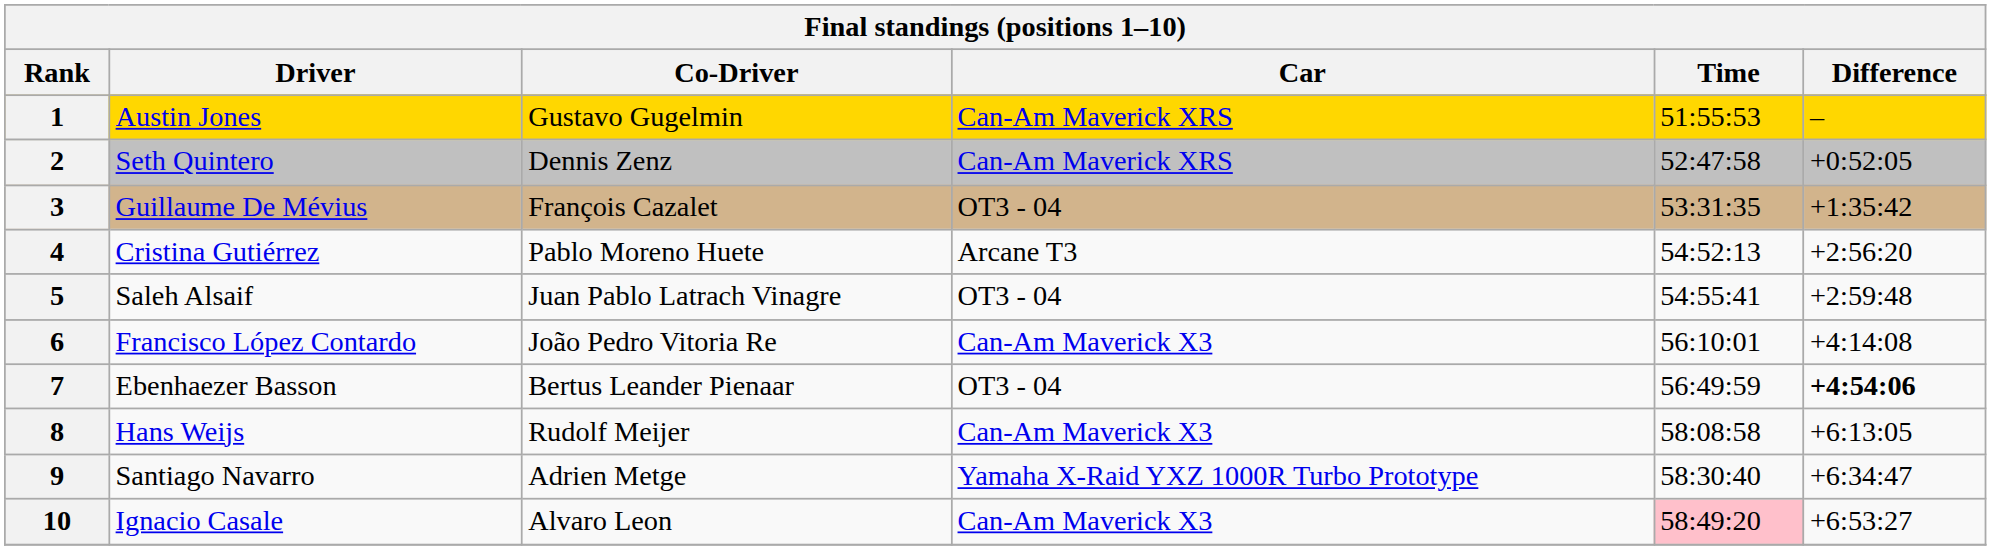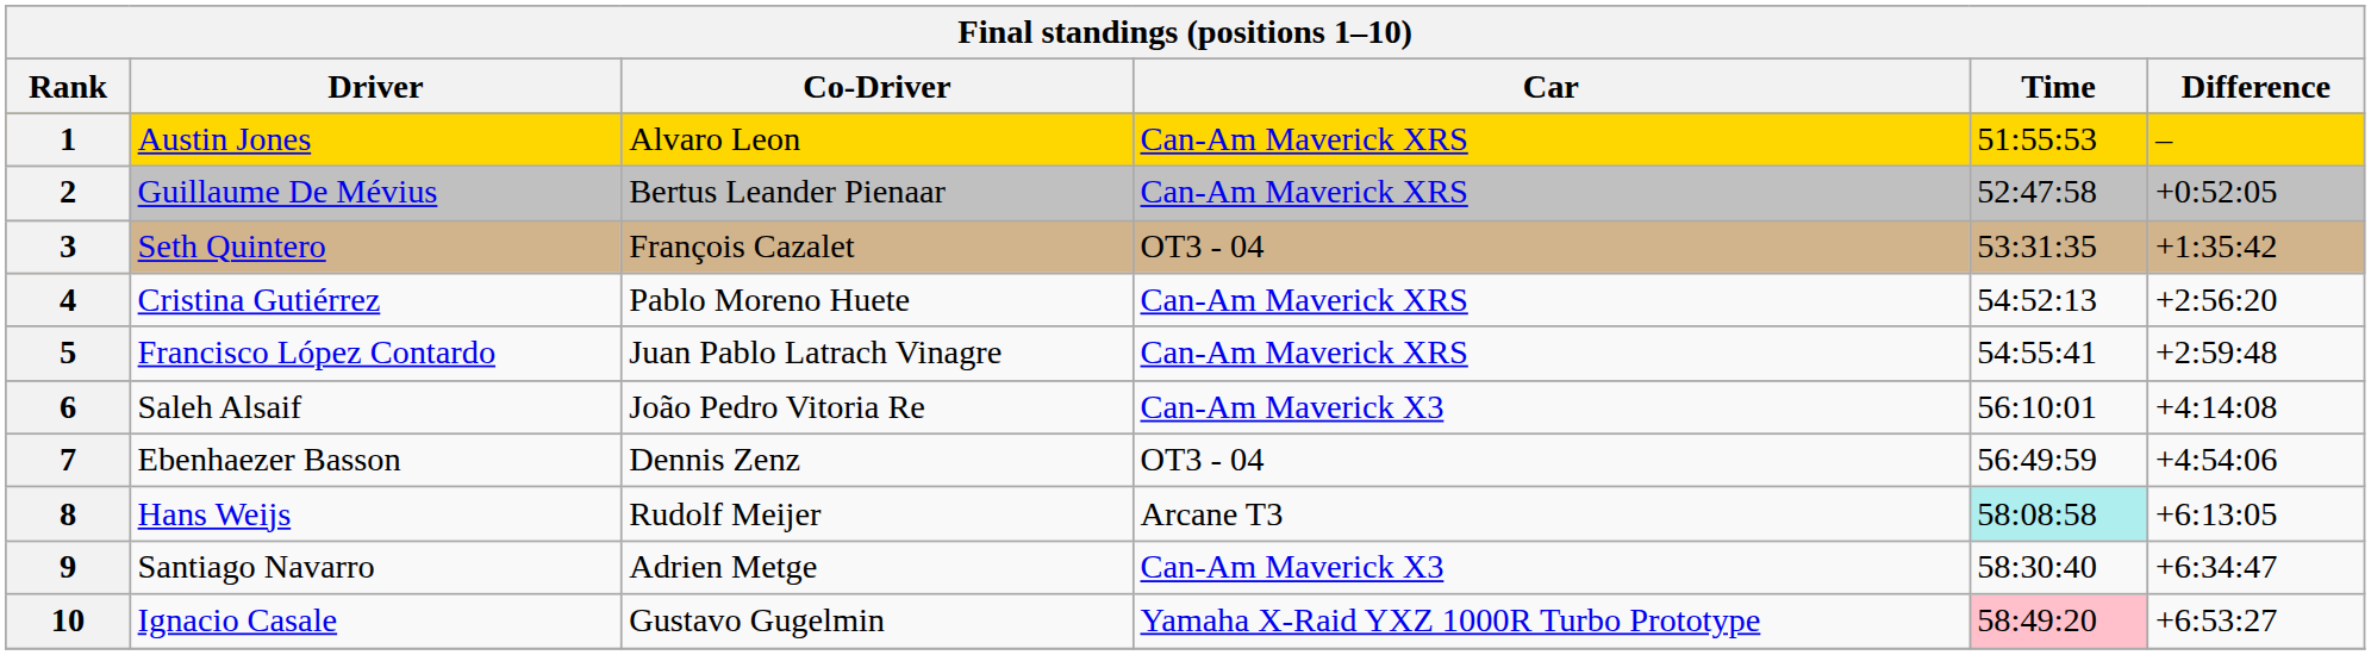 <table class="wikitable" style="width:70em;margin-bottom:0;">
 <tr>
 <th colspan=6>Final standings (positions 1–10)</th>
 </tr>
 <tr>
 <th>Rank</th>
 <th>Driver</th>
 <th>Co-Driver</th>
 <th>Car</th>
 <th>Time</th>
 <th>Difference</th>
 </tr>
 <tr style="background:gold;">
 <th>1</th>
 <td> <a href='#'>Austin Jones</a></td>
-<td> Gustavo Gugelmin</td>
+<td> Alvaro Leon</td>
 <td><a href='#'>Can-Am Maverick XRS</a></td>
 <td>51:55:53</td>
 <td>–</td>
 </tr>
 <tr style="background:silver;">
 <th>2</th>
-<td> <a href='#'>Seth Quintero</a></td>
-<td> Dennis Zenz</td>
+<td> <a href='#'>Guillaume De Mévius</a></td>
+<td> Bertus Leander Pienaar</td>
 <td><a href='#'>Can-Am Maverick XRS</a></td>
 <td>52:47:58</td>
 <td>+0:52:05</td>
 </tr>
 <tr style="background:tan;">
 <th>3</th>
-<td> <a href='#'>Guillaume De Mévius</a></td>
+<td> <a href='#'>Seth Quintero</a></td>
 <td> François Cazalet</td>
 <td>OT3 - 04</td>
 <td>53:31:35</td>
 <td>+1:35:42</td>
 </tr>
 <tr>
 <th>4</th>
 <td> <a href='#'>Cristina Gutiérrez</a></td>
 <td> Pablo Moreno Huete</td>
-<td>Arcane T3</td>
+<td><a href='#'>Can-Am Maverick XRS</a></td>
 <td>54:52:13</td>
 <td>+2:56:20</td>
 </tr>
 <tr>
 <th>5</th>
-<td> Saleh Alsaif </td>
+<td> <a href='#'>Francisco López Contardo</a></td>
 <td> Juan Pablo Latrach Vinagre</td>
-<td>OT3 - 04</td>
+<td><a href='#'>Can-Am Maverick XRS</a></td>
 <td>54:55:41</td>
 <td>+2:59:48</td>
 </tr>
 <tr>
 <th>6</th>
-<td> <a href='#'>Francisco López Contardo</a></td>
+<td> Saleh Alsaif </td>
 <td> João Pedro Vitoria Re</td>
 <td><a href='#'>Can-Am Maverick X3</a></td>
 <td>56:10:01</td>
 <td>+4:14:08</td>
 </tr>
 <tr>
 <th>7</th>
 <td> Ebenhaezer Basson</td>
-<td> Bertus Leander Pienaar</td>
+<td> Dennis Zenz</td>
 <td>OT3 - 04</td>
 <td>56:49:59</td>
-<td><strong>+4:54:06</strong></td>
+<td>+4:54:06</td>
 </tr>
 <tr>
 <th>8</th>
 <td> <a href='#'>Hans Weijs</a></td>
 <td> Rudolf Meijer</td>
-<td><a href='#'>Can-Am Maverick X3</a></td>
-<td>58:08:58</td>
+<td>Arcane T3</td>
+<td style="background: paleturquoise;">58:08:58</td>
 <td>+6:13:05</td>
 </tr>
 <tr>
 <th>9</th>
 <td> Santiago Navarro</td>
 <td> Adrien Metge</td>
-<td><a href='#'>Yamaha X-Raid YXZ 1000R Turbo Prototype</a></td>
+<td><a href='#'>Can-Am Maverick X3</a></td>
 <td>58:30:40</td>
 <td>+6:34:47</td>
 </tr>
 <tr>
 <th>10</th>
 <td> <a href='#'>Ignacio Casale</a></td>
-<td> Alvaro Leon</td>
-<td><a href='#'>Can-Am Maverick X3</a></td>
+<td> Gustavo Gugelmin</td>
+<td><a href='#'>Yamaha X-Raid YXZ 1000R Turbo Prototype</a></td>
 <td style="background: pink;">58:49:20</td>
 <td>+6:53:27</td>
 </tr>
 <tr>
 </tr>
 </table>
